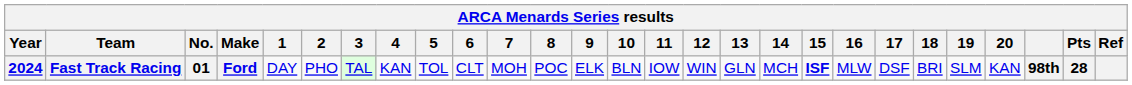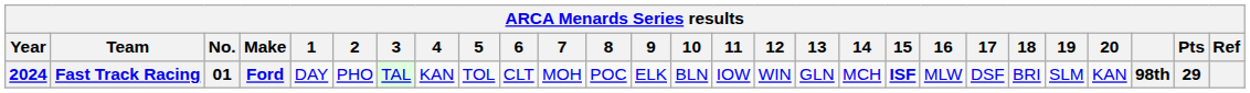 <table class="wikitable" style="text-align:center; font-size:75%">
 <tr>
 <th colspan=48><a href='#'>ARCA Menards Series</a> results</th>
 </tr>
 <tr>
 <th>Year</th>
 <th>Team</th>
 <th>No.</th>
 <th>Make</th>
 <th>1</th>
 <th>2</th>
 <th>3</th>
 <th>4</th>
 <th>5</th>
 <th>6</th>
 <th>7</th>
 <th>8</th>
 <th>9</th>
 <th>10</th>
 <th>11</th>
 <th>12</th>
 <th>13</th>
 <th>14</th>
 <th>15</th>
 <th>16</th>
 <th>17</th>
 <th>18</th>
 <th>19</th>
 <th>20</th>
 <th></th>
 <th>Pts</th>
 <th>Ref</th>
 </tr>
 <tr>
 <th><a href='#'>2024</a></th>
 <th><a href='#'>Fast Track Racing</a></th>
 <th>01</th>
 <th><a href='#'>Ford</a></th>
 <td><a href='#'>DAY</a></td>
 <td><a href='#'>PHO</a></td>
 <td style="background:#DFFFDF;"><a href='#'>TAL</a><br></td>
 <td><a href='#'>KAN</a></td>
 <td><a href='#'>TOL</a></td>
 <td><a href='#'>CLT</a></td>
 <td><a href='#'>MOH</a></td>
 <td><a href='#'>POC</a></td>
 <td><a href='#'>ELK</a></td>
 <td><a href='#'>BLN</a></td>
 <td><a href='#'>IOW</a></td>
 <td><a href='#'>WIN</a></td>
 <td><a href='#'>GLN</a></td>
 <td><a href='#'>MCH</a></td>
 <td><strong><a href='#'>ISF</a></strong></td>
 <td><a href='#'>MLW</a></td>
 <td><a href='#'>DSF</a></td>
 <td><a href='#'>BRI</a></td>
 <td><a href='#'>SLM</a></td>
 <td><a href='#'>KAN</a></td>
 <th>98th</th>
-<th>28</th>
+<th>29</th>
 <th></th>
 </tr>
 </table>
